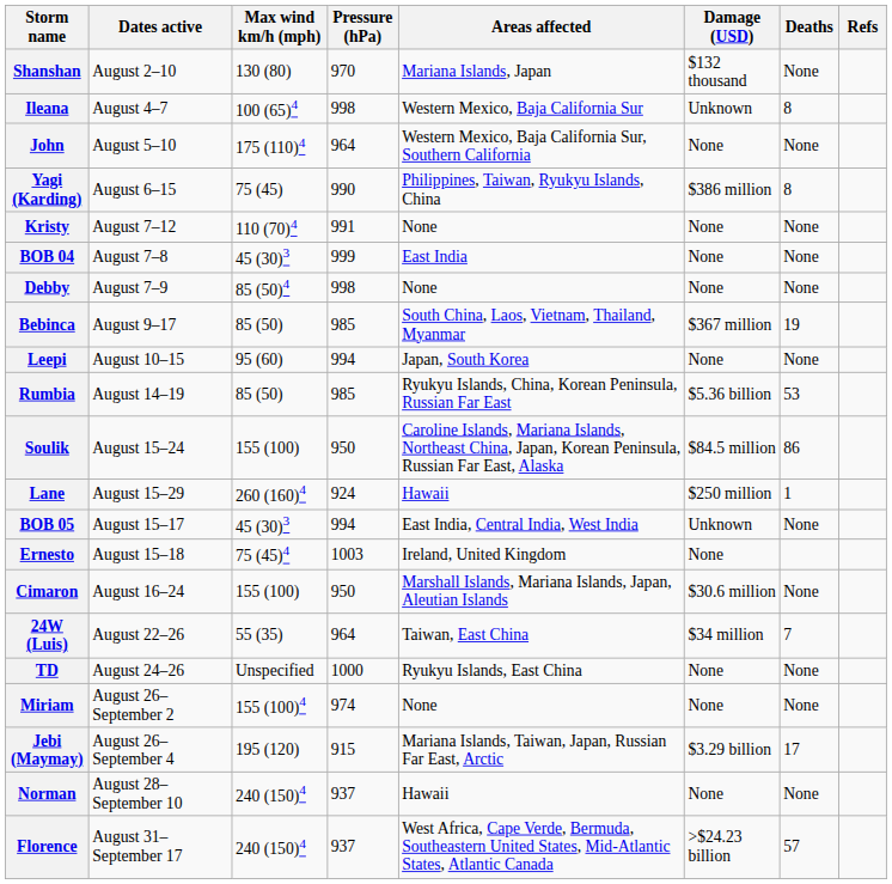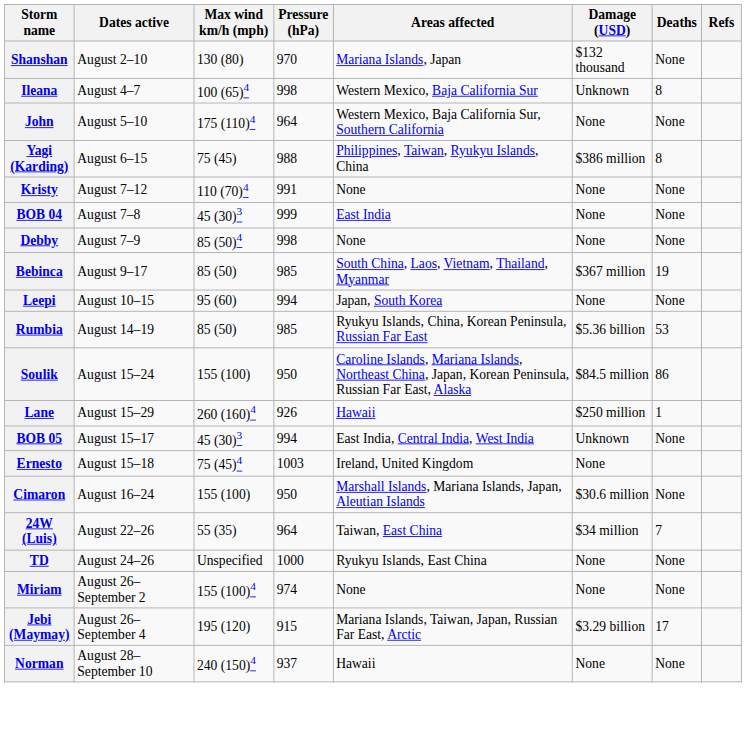 <table class="wikitable sortable">
 <tr>
 <th style="width:5%;">Storm name</th>
 <th style="width:15%;">Dates active</th>
 <th style="width:10%;">Max wind<br>km/h (mph)</th>
 <th style="width:5%;">Pressure<br>(hPa)</th>
 <th style="width:30%;">Areas affected</th>
 <th style="width:10%;">Damage<br>(<a href='#'>USD</a>)</th>
 <th style="width:5%;">Deaths</th>
 <th style="width:5%;">Refs</th>
 </tr>
 <tr>
 <th><a href='#'>Shanshan</a></th>
 <td>August 2–10</td>
 <td>130 (80)</td>
 <td>970</td>
 <td><a href='#'>Mariana Islands</a>, Japan</td>
 <td>$132 thousand</td>
 <td>None</td>
 <td></td>
 </tr>
 <tr>
 <th><a href='#'>Ileana</a></th>
 <td>August 4–7</td>
 <td>100 (65)<a href='#'><sup>4</sup></a></td>
 <td>998</td>
 <td>Western Mexico, <a href='#'>Baja California Sur</a></td>
 <td>Unknown</td>
 <td>8</td>
 <td></td>
 </tr>
 <tr>
 <th><a href='#'>John</a></th>
 <td>August 5–10</td>
 <td>175 (110)<a href='#'><sup>4</sup></a></td>
 <td>964</td>
 <td>Western Mexico, Baja California Sur, <a href='#'>Southern California</a></td>
 <td>None</td>
 <td>None</td>
 <td></td>
 </tr>
 <tr>
 <th><a href='#'>Yagi (Karding)</a></th>
 <td>August 6–15</td>
 <td>75 (45)</td>
-<td>990</td>
+<td>988</td>
 <td><a href='#'>Philippines</a>, <a href='#'>Taiwan</a>, <a href='#'>Ryukyu Islands</a>, China</td>
 <td>$386 million</td>
 <td>8</td>
 <td></td>
 </tr>
 <tr>
 <th><a href='#'>Kristy</a></th>
 <td>August 7–12</td>
 <td>110 (70)<a href='#'><sup>4</sup></a></td>
 <td>991</td>
 <td>None</td>
 <td>None</td>
 <td>None</td>
 <td></td>
 </tr>
 <tr>
 <th><a href='#'>BOB 04</a></th>
 <td>August 7–8</td>
 <td>45 (30)<a href='#'><sup>3</sup></a></td>
 <td>999</td>
 <td><a href='#'>East India</a></td>
 <td>None</td>
 <td>None</td>
 <td></td>
 </tr>
 <tr>
 <th><a href='#'>Debby</a></th>
 <td>August 7–9</td>
 <td>85 (50)<a href='#'><sup>4</sup></a></td>
 <td>998</td>
 <td>None</td>
 <td>None</td>
 <td>None</td>
 <td></td>
 </tr>
 <tr>
 <th><a href='#'>Bebinca</a></th>
 <td>August 9–17</td>
 <td>85 (50)</td>
 <td>985</td>
 <td><a href='#'>South China</a>, <a href='#'>Laos</a>, <a href='#'>Vietnam</a>, <a href='#'>Thailand</a>, <a href='#'>Myanmar</a></td>
 <td>$367 million</td>
 <td>19</td>
 <td></td>
 </tr>
 <tr>
 <th><a href='#'>Leepi</a></th>
 <td>August 10–15</td>
 <td>95 (60)</td>
 <td>994</td>
 <td>Japan, <a href='#'>South Korea</a></td>
 <td>None</td>
 <td>None</td>
 <td></td>
 </tr>
 <tr>
 <th><a href='#'>Rumbia</a></th>
 <td>August 14–19</td>
 <td>85 (50)</td>
 <td>985</td>
 <td>Ryukyu Islands, China, Korean Peninsula, <a href='#'>Russian Far East</a></td>
 <td>$5.36 billion</td>
 <td>53</td>
 <td></td>
 </tr>
 <tr>
 <th><a href='#'>Soulik</a></th>
 <td>August 15–24</td>
 <td>155 (100)</td>
 <td>950</td>
 <td><a href='#'>Caroline Islands</a>, <a href='#'>Mariana Islands</a>, <a href='#'>Northeast China</a>, Japan, Korean Peninsula, Russian Far East, <a href='#'>Alaska</a></td>
 <td>$84.5 million</td>
 <td>86</td>
 <td></td>
 </tr>
 <tr>
 <th><a href='#'>Lane</a></th>
 <td>August 15–29</td>
 <td>260 (160)<a href='#'><sup>4</sup></a></td>
-<td>924</td>
+<td>926</td>
 <td><a href='#'>Hawaii</a></td>
 <td>$250 million</td>
 <td>1</td>
 <td></td>
 </tr>
 <tr>
 <th><a href='#'>BOB 05</a></th>
 <td>August 15–17</td>
 <td>45 (30)<a href='#'><sup>3</sup></a></td>
 <td>994</td>
 <td>East India, <a href='#'>Central India</a>, <a href='#'>West India</a></td>
 <td>Unknown</td>
 <td>None</td>
 <td></td>
 </tr>
 <tr>
 <th><a href='#'>Ernesto</a></th>
 <td>August 15–18</td>
 <td>75 (45)<a href='#'><sup>4</sup></a></td>
 <td>1003</td>
 <td>Ireland, United Kingdom</td>
 <td>None</td>
 <td></td>
 <td></td>
 </tr>
 <tr>
 <th><a href='#'>Cimaron</a></th>
 <td>August 16–24</td>
 <td>155 (100)</td>
 <td>950</td>
 <td><a href='#'>Marshall Islands</a>, Mariana Islands, Japan, <a href='#'>Aleutian Islands</a></td>
 <td>$30.6 million</td>
 <td>None</td>
 <td></td>
 </tr>
 <tr>
 <th><a href='#'>24W (Luis)</a></th>
 <td>August 22–26</td>
 <td>55 (35)</td>
 <td>964</td>
 <td>Taiwan, <a href='#'>East China</a></td>
 <td>$34 million</td>
 <td>7</td>
 <td></td>
 </tr>
 <tr>
 <th><a href='#'>TD</a></th>
 <td>August 24–26</td>
 <td>Unspecified</td>
 <td>1000</td>
 <td>Ryukyu Islands, East China</td>
 <td>None</td>
 <td>None</td>
 <td></td>
 </tr>
 <tr>
 <th><a href='#'>Miriam</a></th>
 <td>August 26–September 2</td>
 <td>155 (100)<a href='#'><sup>4</sup></a></td>
 <td>974</td>
 <td>None</td>
 <td>None</td>
 <td>None</td>
 <td></td>
 </tr>
 <tr>
 <th><a href='#'>Jebi (Maymay)</a></th>
 <td>August 26–September 4</td>
 <td>195 (120)</td>
 <td>915</td>
 <td>Mariana Islands, Taiwan, Japan, Russian Far East, <a href='#'>Arctic</a></td>
 <td>$3.29 billion</td>
 <td>17</td>
 <td></td>
 </tr>
 <tr>
 <th><a href='#'>Norman</a></th>
 <td>August 28–September 10</td>
 <td>240 (150)<a href='#'><sup>4</sup></a></td>
 <td>937</td>
 <td>Hawaii</td>
 <td>None</td>
 <td>None</td>
 <td></td>
 </tr>
-<tr>
-<th><a href='#'>Florence</a></th>
-<td>August 31–September 17</td>
-<td>240 (150)<a href='#'><sup>4</sup></a></td>
-<td>937</td>
-<td>West Africa, <a href='#'>Cape Verde</a>, <a href='#'>Bermuda</a>, <a href='#'>Southeastern United States</a>, <a href='#'>Mid-Atlantic States</a>, <a href='#'>Atlantic Canada</a></td>
-<td>>$24.23 billion</td>
-<td>57</td>
-<td></td>
-</tr>
 </table>
